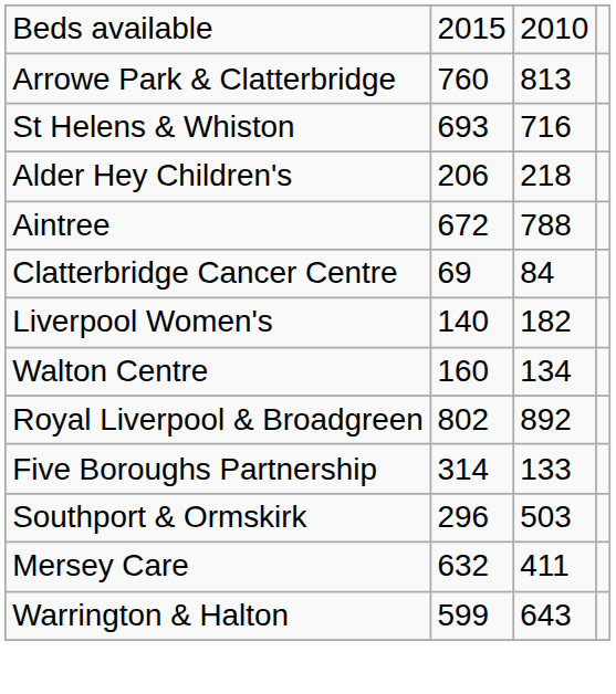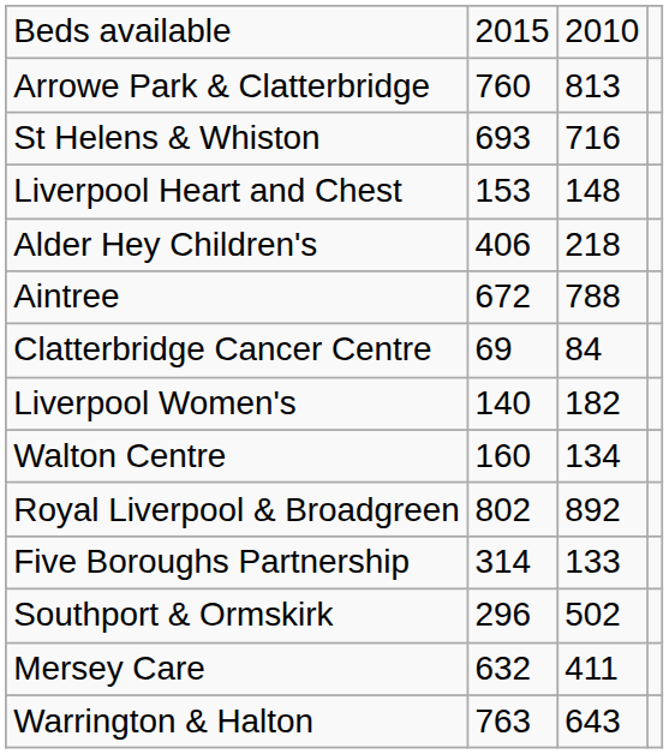 <table class="wikitable">
 <tr>
 <td>Beds available</td>
 <td>2015</td>
 <td>2010</td>
 <td></td>
 </tr>
 <tr>
 <td>Arrowe Park & Clatterbridge</td>
 <td>760</td>
 <td>813</td>
 <td 53></td>
 </tr>
 <tr>
 <td>St Helens & Whiston</td>
 <td>693</td>
 <td>716</td>
 <td 23></td>
 </tr>
 <tr>
+<td>Liverpool Heart and Chest</td>
+<td>153</td>
+<td>148</td>
+<td +5></td>
+</tr>
+<tr>
 <td>Alder Hey Children's</td>
-<td>206</td>
+<td>406</td>
 <td>218</td>
 <td 12></td>
 </tr>
 <tr>
 <td>Aintree</td>
 <td>672</td>
 <td>788</td>
 <td 116></td>
 </tr>
 <tr>
 <td>Clatterbridge Cancer Centre</td>
 <td>69</td>
 <td>84</td>
 <td 15></td>
 </tr>
 <tr>
 <td>Liverpool Women's</td>
 <td>140</td>
 <td>182</td>
 <td −42></td>
 </tr>
 <tr>
 <td>Walton Centre</td>
 <td>160</td>
 <td>134</td>
 <td +26></td>
 </tr>
 <tr>
 <td>Royal Liverpool & Broadgreen</td>
 <td>802</td>
 <td>892</td>
 <td 90></td>
 </tr>
 <tr>
 <td>Five Boroughs Partnership</td>
 <td>314</td>
 <td>133</td>
 <td 25></td>
 </tr>
 <tr>
 <td>Southport & Ormskirk</td>
 <td>296</td>
-<td>503</td>
+<td>502</td>
 <td 11></td>
 </tr>
 <tr>
 <td>Mersey Care</td>
 <td>632</td>
 <td>411</td>
 <td +224></td>
 </tr>
 <tr>
 <td>Warrington & Halton</td>
-<td>599</td>
+<td>763</td>
 <td>643</td>
 <td 44></td>
 </tr>
 </table>
